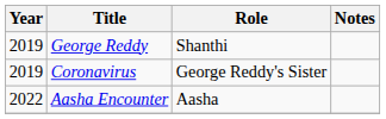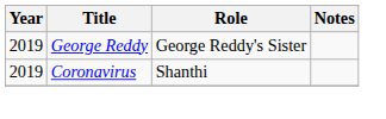 <table class="wikitable sortable">
 <tr>
 <th>Year</th>
 <th>Title</th>
 <th>Role</th>
 <th>Notes</th>
 </tr>
 <tr>
 <td>2019</td>
 <td><em><a href='#'>George Reddy</a></em></td>
-<td>Shanthi</td>
+<td>George Reddy's Sister</td>
 <td></td>
 </tr>
 <tr>
 <td>2019</td>
 <td><em><a href='#'>Coronavirus</a></em></td>
-<td>George Reddy's Sister</td>
-<td></td>
-</tr>
-<tr>
-<td>2022</td>
-<td><em><a href='#'>Aasha Encounter</a></em></td>
-<td>Aasha</td>
+<td>Shanthi</td>
 <td></td>
 </tr>
 <tr>
 </tr>
 </table>
